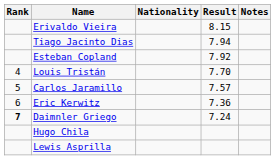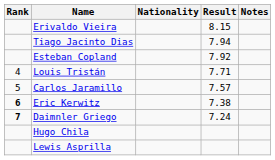 <table class="wikitable sortable" style="text-align:center">
 <tr>
 <th>Rank</th>
 <th>Name</th>
 <th>Nationality</th>
 <th>Result</th>
 <th>Notes</th>
 </tr>
 <tr>
 <td></td>
 <td align=left><a href='#'>Erivaldo Vieira</a></td>
 <td align=left></td>
 <td>8.15</td>
 <td></td>
 </tr>
 <tr>
 <td></td>
 <td align=left><a href='#'>Tiago Jacinto Dias</a></td>
 <td align=left></td>
 <td>7.94</td>
 <td></td>
 </tr>
 <tr>
 <td></td>
 <td align=left><a href='#'>Esteban Copland</a></td>
 <td align=left></td>
 <td>7.92</td>
 <td></td>
 </tr>
 <tr>
 <td>4</td>
 <td align=left><a href='#'>Louis Tristán</a></td>
 <td align=left></td>
-<td>7.70</td>
+<td>7.71</td>
 <td></td>
 </tr>
 <tr>
 <td>5</td>
 <td align=left><a href='#'>Carlos Jaramillo</a></td>
 <td align=left></td>
 <td>7.57</td>
 <td></td>
 </tr>
 <tr>
-<td>6</td>
+<td><strong>6</strong></td>
 <td align=left><a href='#'>Eric Kerwitz</a></td>
 <td align=left></td>
-<td>7.36</td>
+<td>7.38</td>
 <td></td>
 </tr>
 <tr>
 <td><strong>7</strong></td>
 <td align=left><a href='#'>Daimnler Griego</a></td>
 <td align=left></td>
 <td>7.24</td>
 <td></td>
 </tr>
 <tr>
 <td></td>
 <td align=left><a href='#'>Hugo Chila</a></td>
 <td align=left></td>
 <td></td>
 <td></td>
 </tr>
 <tr>
 <td></td>
 <td align=left><a href='#'>Lewis Asprilla</a></td>
 <td align=left></td>
 <td></td>
 <td></td>
 </tr>
 </table>
